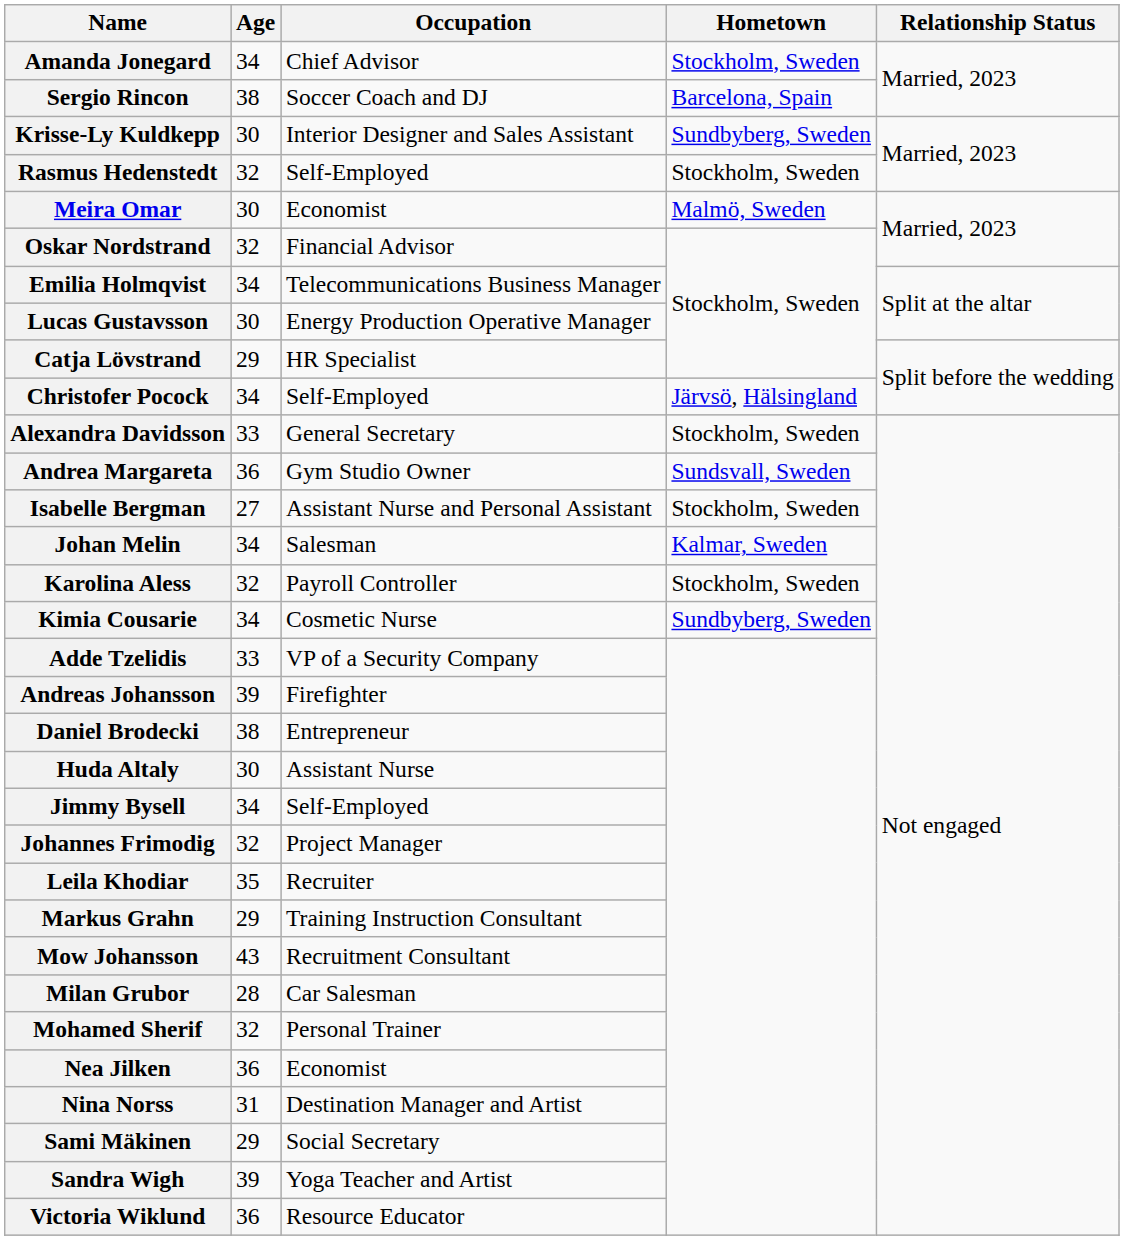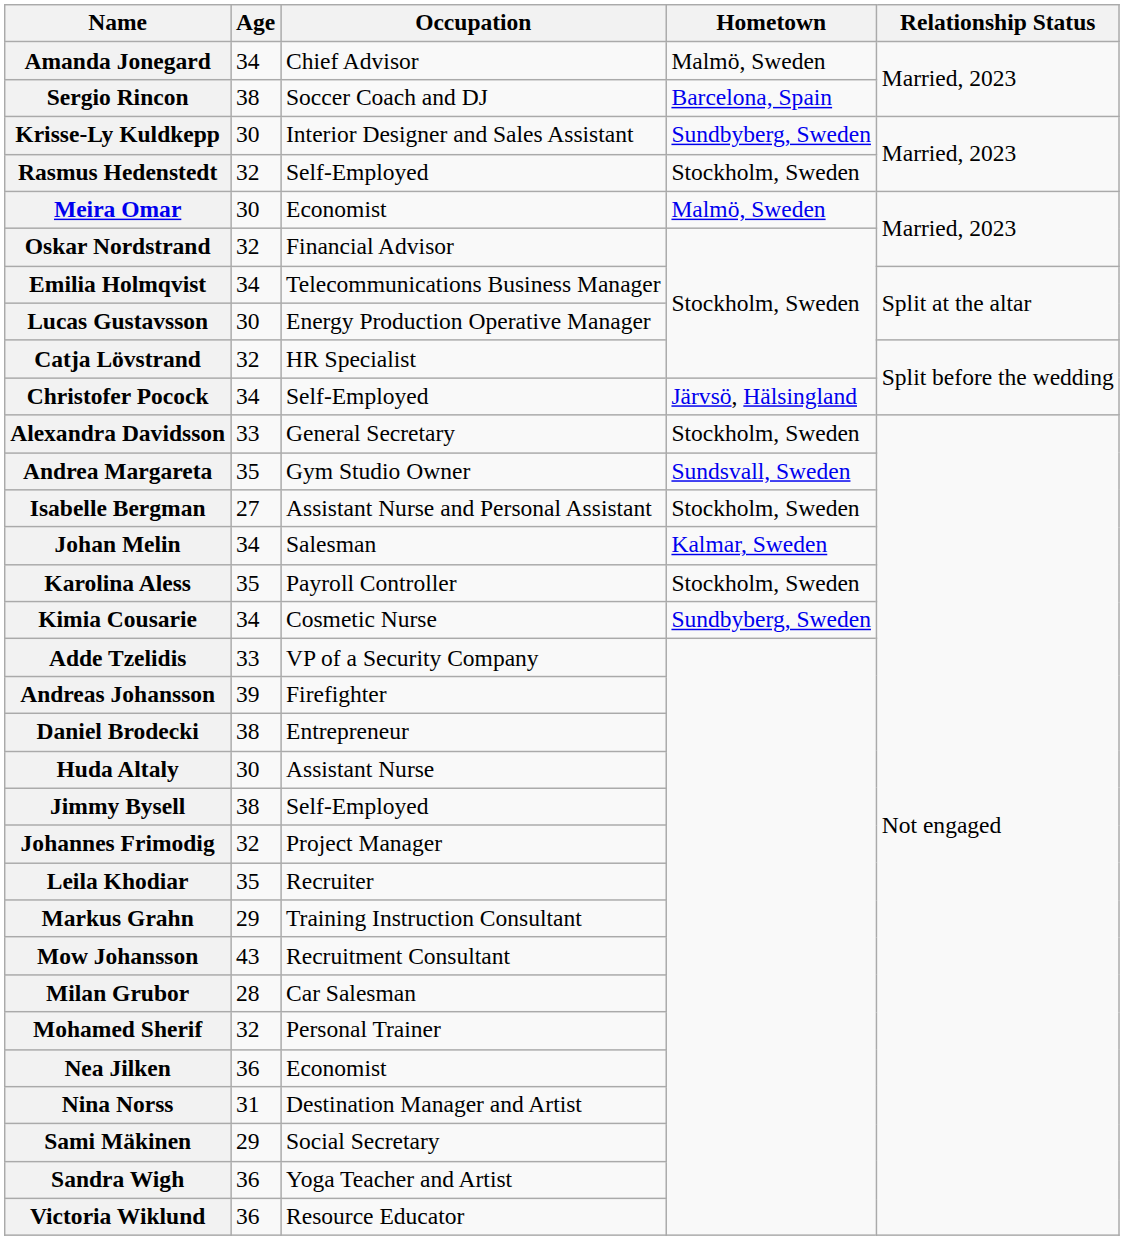 <table class="wikitable sortable plainrowheaders">
 <tr>
 <th scope="col">Name</th>
 <th scope="col">Age</th>
 <th scope="col">Occupation</th>
 <th scope="col">Hometown</th>
 <th scope="col">Relationship Status</th>
 </tr>
 <tr>
 <th scope="row">Amanda Jonegard</th>
 <td>34</td>
 <td>Chief Advisor</td>
-<td><a href='#'>Stockholm, Sweden</a></td>
+<td>Malmö, Sweden</td>
 <td rowspan="2">Married, 2023</td>
 </tr>
 <tr>
 <th scope="row">Sergio Rincon</th>
 <td>38</td>
 <td>Soccer Coach and DJ</td>
 <td><a href='#'>Barcelona, Spain</a></td>
 </tr>
 <tr>
 <th scope="row">Krisse-Ly Kuldkepp</th>
 <td>30</td>
 <td>Interior Designer and Sales Assistant</td>
 <td><a href='#'>Sundbyberg, Sweden</a></td>
 <td rowspan="2">Married, 2023</td>
 </tr>
 <tr>
 <th scope="row">Rasmus Hedenstedt</th>
 <td>32</td>
 <td>Self-Employed</td>
 <td>Stockholm, Sweden</td>
 </tr>
 <tr>
 <th scope="row"><a href='#'>Meira Omar</a></th>
 <td>30</td>
 <td>Economist</td>
 <td><a href='#'>Malmö, Sweden</a></td>
 <td rowspan="2">Married, 2023</td>
 </tr>
 <tr>
 <th scope="row">Oskar Nordstrand</th>
 <td>32</td>
 <td>Financial Advisor</td>
 <td rowspan="4">Stockholm, Sweden</td>
 </tr>
 <tr>
 <th scope="row">Emilia Holmqvist</th>
 <td>34</td>
 <td>Telecommunications Business Manager</td>
 <td rowspan="2">Split at the altar</td>
 </tr>
 <tr>
 <th scope="row">Lucas Gustavsson</th>
 <td>30</td>
 <td>Energy Production Operative Manager</td>
 </tr>
 <tr>
 <th scope="row">Catja Lövstrand</th>
-<td>29</td>
+<td>32</td>
 <td>HR Specialist</td>
 <td rowspan="2">Split before the wedding</td>
 </tr>
 <tr>
 <th scope="row">Christofer Pocock</th>
 <td>34</td>
 <td>Self-Employed</td>
 <td><a href='#'>Järvsö</a>, <a href='#'>Hälsingland</a></td>
 </tr>
 <tr>
 <th scope="row">Alexandra Davidsson</th>
 <td>33</td>
 <td>General Secretary</td>
 <td>Stockholm, Sweden</td>
 <td rowspan="22">Not engaged</td>
 </tr>
 <tr>
 <th scope="row">Andrea Margareta</th>
-<td>36</td>
+<td>35</td>
 <td>Gym Studio Owner</td>
 <td><a href='#'>Sundsvall, Sweden</a></td>
 </tr>
 <tr>
 <th scope="row">Isabelle Bergman</th>
 <td>27</td>
 <td>Assistant Nurse and Personal Assistant</td>
 <td>Stockholm, Sweden</td>
 </tr>
 <tr>
 <th scope="row">Johan Melin</th>
 <td>34</td>
 <td>Salesman</td>
 <td><a href='#'>Kalmar, Sweden</a></td>
 </tr>
 <tr>
 <th scope="row">Karolina Aless</th>
-<td>32</td>
+<td>35</td>
 <td>Payroll Controller</td>
 <td>Stockholm, Sweden</td>
 </tr>
 <tr>
 <th scope="row">Kimia Cousarie</th>
 <td>34</td>
 <td>Cosmetic Nurse</td>
 <td><a href='#'>Sundbyberg, Sweden</a></td>
 </tr>
 <tr>
 <th scope="row">Adde Tzelidis</th>
 <td>33</td>
 <td>VP of a Security Company</td>
 </tr>
 <tr>
 <th scope="row">Andreas Johansson</th>
 <td>39</td>
 <td>Firefighter</td>
 </tr>
 <tr>
 <th scope="row">Daniel Brodecki</th>
 <td>38</td>
 <td>Entrepreneur</td>
 </tr>
 <tr>
 <th scope="row">Huda Altaly</th>
 <td>30</td>
 <td>Assistant Nurse</td>
 </tr>
 <tr>
 <th scope="row">Jimmy Bysell</th>
-<td>34</td>
+<td>38</td>
 <td>Self-Employed</td>
 </tr>
 <tr>
 <th scope="row">Johannes Frimodig</th>
 <td>32</td>
 <td>Project Manager</td>
 </tr>
 <tr>
 <th scope="row">Leila Khodiar</th>
 <td>35</td>
 <td>Recruiter</td>
 </tr>
 <tr>
 <th scope="row">Markus Grahn</th>
 <td>29</td>
 <td>Training Instruction Consultant</td>
 </tr>
 <tr>
 <th scope="row">Mow Johansson</th>
 <td>43</td>
 <td>Recruitment Consultant</td>
 </tr>
 <tr>
 <th scope="row">Milan Grubor</th>
 <td>28</td>
 <td>Car Salesman</td>
 </tr>
 <tr>
 <th scope="row">Mohamed Sherif</th>
 <td>32</td>
 <td>Personal Trainer</td>
 </tr>
 <tr>
 <th scope="row">Nea Jilken</th>
 <td>36</td>
 <td>Economist</td>
 </tr>
 <tr>
 <th scope="row">Nina Norss</th>
 <td>31</td>
 <td>Destination Manager and Artist</td>
 </tr>
 <tr>
 <th scope="row">Sami Mäkinen</th>
 <td>29</td>
 <td>Social Secretary</td>
 </tr>
 <tr>
 <th scope="row">Sandra Wigh</th>
-<td>39</td>
+<td>36</td>
 <td>Yoga Teacher and Artist</td>
 </tr>
 <tr>
 <th scope="row">Victoria Wiklund</th>
 <td>36</td>
 <td>Resource Educator</td>
 </tr>
 </table>
